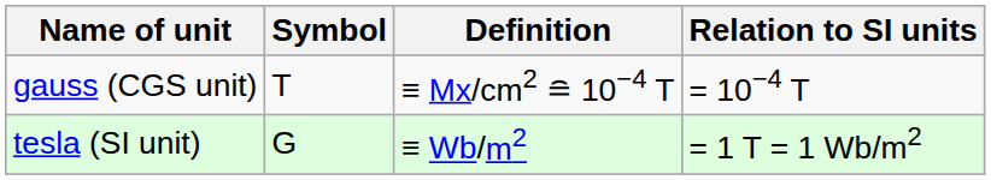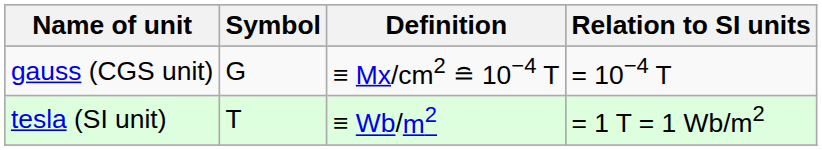 <table class="wikitable">
 <tr>
 <th>Name of unit</th>
 <th>Symbol</th>
 <th>Definition</th>
 <th>Relation to SI units</th>
 </tr>
 <tr>
 <td><a href='#'>gauss</a> (CGS unit)</td>
-<td>T</td>
+<td>G</td>
 <td>≡ <a href='#'>Mx</a>/cm<sup>2</sup> ≘ 10<sup>−4</sup> T</td>
 <td>= 10<sup>−4</sup> T </td>
 </tr>
 <tr style="background:#dfd;">
 <td><a href='#'>tesla</a> (SI unit)</td>
-<td>G</td>
+<td>T</td>
 <td>≡ <a href='#'>Wb</a>/<a href='#'>m<sup>2</sup></a></td>
 <td>= 1 T = 1 Wb/m<sup>2</sup> </td>
 </tr>
 </table>
